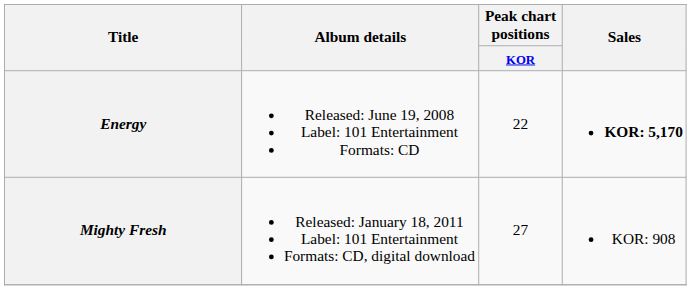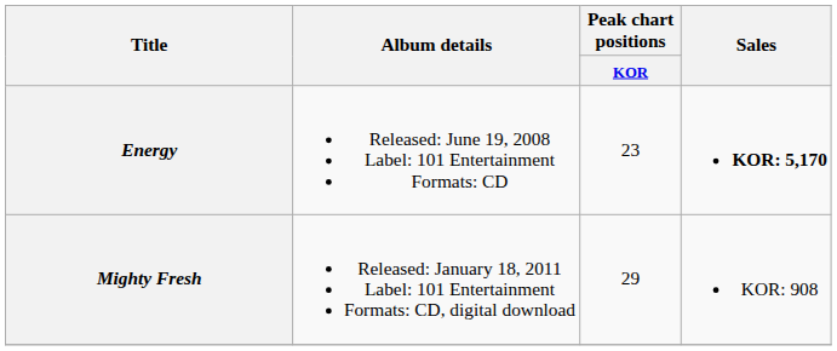 <table class="wikitable plainrowheaders" style="text-align:center;">
 <tr>
 <th scope="col" rowspan="2" style="width:15em;">Title</th>
 <th scope="col" rowspan="2">Album details</th>
 <th scope="col" colspan="1" style="width:5em;">Peak chart positions</th>
 <th scope="col" rowspan="2">Sales</th>
 </tr>
 <tr>
 <th><small><a href='#'>KOR</a></small><br></th>
 </tr>
 <tr>
 <th scope="row"><em>Energy</em></th>
 <td><br><ul><li>Released: June 19, 2008</li><li>Label: 101 Entertainment</li><li>Formats: CD</li></ul></td>
-<td>22</td>
+<td>23</td>
 <td><strong><br><ul><li>KOR: 5,170</li></ul></strong></td>
 </tr>
 <tr>
 <th scope="row"><em>Mighty Fresh</em></th>
 <td><br><ul><li>Released: January 18, 2011</li><li>Label: 101 Entertainment</li><li>Formats: CD, digital download</li></ul></td>
-<td>27</td>
+<td>29</td>
 <td><br><ul><li>KOR: 908</li></ul></td>
 </tr>
 <tr>
 </tr>
 </table>
